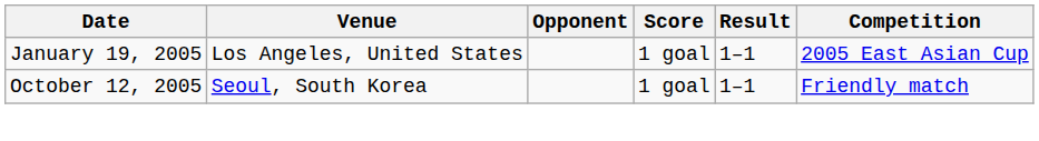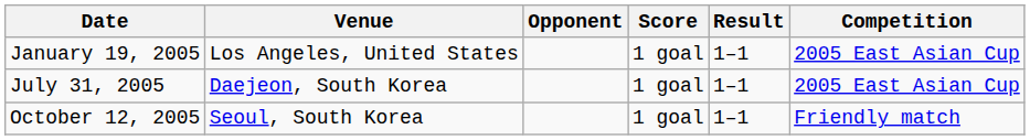 <table class="wikitable">
 <tr>
 <th>Date</th>
 <th>Venue</th>
 <th>Opponent</th>
 <th>Score</th>
 <th>Result</th>
 <th>Competition</th>
 </tr>
 <tr>
 <td>January 19, 2005</td>
 <td>Los Angeles, United States</td>
 <td></td>
 <td>1 goal</td>
 <td>1–1</td>
 <td><a href='#'>2005 East Asian Cup</a></td>
 </tr>
 <tr>
+<td>July 31, 2005</td>
+<td><a href='#'>Daejeon</a>, South Korea</td>
+<td></td>
+<td>1 goal</td>
+<td>1–1</td>
+<td><a href='#'>2005 East Asian Cup</a></td>
+</tr>
+<tr>
 <td>October 12, 2005</td>
 <td><a href='#'>Seoul</a>, South Korea</td>
 <td></td>
 <td>1 goal</td>
 <td>1–1</td>
 <td><a href='#'>Friendly match</a></td>
 </tr>
 </table>
